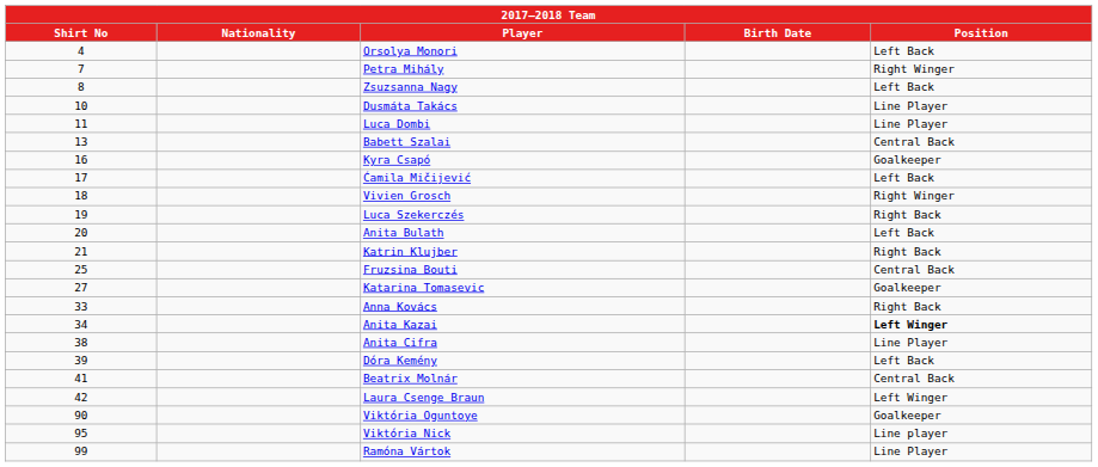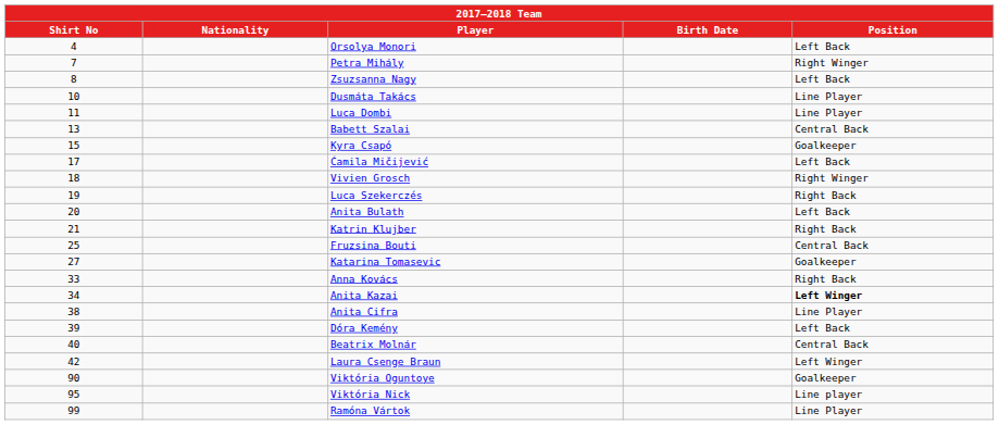 <table class="wikitable collapsible collapsed" style="width:100%">
 <tr>
 <th colspan=5 style="background-color:#E62020;color:white;text-align:center;"> <strong>2017–2018 Team</strong></th>
 </tr>
 <tr>
 <th style="color:white; background:#E62020">Shirt No</th>
 <th style="color:white; background:#E62020">Nationality</th>
 <th style="color:white; background:#E62020">Player</th>
 <th style="color:white; background:#E62020">Birth Date</th>
 <th style="color:white; background:#E62020">Position</th>
 </tr>
 <tr>
 <td align=center>4</td>
 <td></td>
 <td><a href='#'>Orsolya Monori</a></td>
 <td></td>
 <td>Left Back</td>
 </tr>
 <tr>
 <td align=center>7</td>
 <td></td>
 <td><a href='#'>Petra Mihály</a></td>
 <td></td>
 <td>Right Winger</td>
 </tr>
 <tr>
 <td align=center>8</td>
 <td></td>
 <td><a href='#'>Zsuzsanna Nagy</a></td>
 <td></td>
 <td>Left Back</td>
 </tr>
 <tr>
 <td align=center>10</td>
 <td></td>
 <td><a href='#'>Dusmáta Takács</a></td>
 <td></td>
 <td>Line Player</td>
 </tr>
 <tr>
 <td align=center>11</td>
 <td></td>
 <td><a href='#'>Luca Dombi</a></td>
 <td></td>
 <td>Line Player</td>
 </tr>
 <tr>
 <td align=center>13</td>
 <td></td>
 <td><a href='#'>Babett Szalai</a></td>
 <td></td>
 <td>Central Back</td>
 </tr>
 <tr>
-<td align=center>16</td>
+<td align=center>15</td>
 <td></td>
 <td><a href='#'>Kyra Csapó</a></td>
 <td></td>
 <td>Goalkeeper</td>
 </tr>
 <tr>
 <td align=center>17</td>
 <td></td>
 <td><a href='#'>Ćamila Mičijević</a></td>
 <td></td>
 <td>Left Back</td>
 </tr>
 <tr>
 <td align=center>18</td>
 <td></td>
 <td><a href='#'>Vivien Grosch</a></td>
 <td></td>
 <td>Right Winger</td>
 </tr>
 <tr>
 <td align=center>19</td>
 <td></td>
 <td><a href='#'>Luca Szekerczés</a></td>
 <td></td>
 <td>Right Back</td>
 </tr>
 <tr>
 <td align=center>20</td>
 <td></td>
 <td><a href='#'>Anita Bulath</a></td>
 <td></td>
 <td>Left Back</td>
 </tr>
 <tr>
 <td align=center>21</td>
 <td></td>
 <td><a href='#'>Katrin Klujber</a></td>
 <td></td>
 <td>Right Back</td>
 </tr>
 <tr>
 <td align=center>25</td>
 <td></td>
 <td><a href='#'>Fruzsina Bouti</a></td>
 <td></td>
 <td>Central Back</td>
 </tr>
 <tr>
 <td align=center>27</td>
 <td></td>
 <td><a href='#'>Katarina Tomasevic</a></td>
 <td></td>
 <td>Goalkeeper</td>
 </tr>
 <tr>
 <td align=center>33</td>
 <td></td>
 <td><a href='#'>Anna Kovács</a></td>
 <td></td>
 <td>Right Back</td>
 </tr>
 <tr>
 <td align=center>34</td>
 <td></td>
 <td><a href='#'>Anita Kazai</a></td>
 <td></td>
 <td><strong>Left Winger</strong></td>
 </tr>
 <tr>
 <td align=center>38</td>
 <td></td>
 <td><a href='#'>Anita Cifra</a></td>
 <td></td>
 <td>Line Player</td>
 </tr>
 <tr>
 <td align=center>39</td>
 <td></td>
 <td><a href='#'>Dóra Kemény</a></td>
 <td></td>
 <td>Left Back</td>
 </tr>
 <tr>
-<td align=center>41</td>
+<td align=center>40</td>
 <td></td>
 <td><a href='#'>Beatrix Molnár</a></td>
 <td></td>
 <td>Central Back</td>
 </tr>
 <tr>
 <td align=center>42</td>
 <td></td>
 <td><a href='#'>Laura Csenge Braun</a></td>
 <td></td>
 <td>Left Winger</td>
 </tr>
 <tr>
 <td align=center>90</td>
 <td></td>
 <td><a href='#'>Viktória Oguntoye</a></td>
 <td></td>
 <td>Goalkeeper</td>
 </tr>
 <tr>
 <td align=center>95</td>
 <td></td>
 <td><a href='#'>Viktória Nick</a></td>
 <td></td>
 <td>Line player</td>
 </tr>
 <tr>
 <td align=center>99</td>
 <td></td>
 <td><a href='#'>Ramóna Vártok</a></td>
 <td></td>
 <td>Line Player</td>
 </tr>
 </table>
